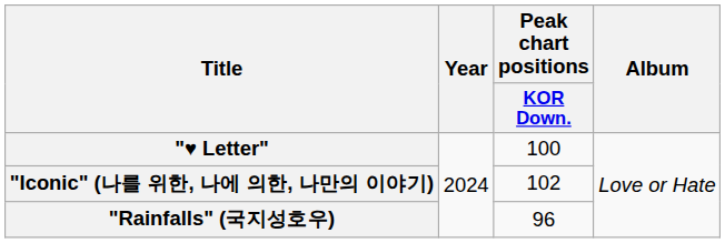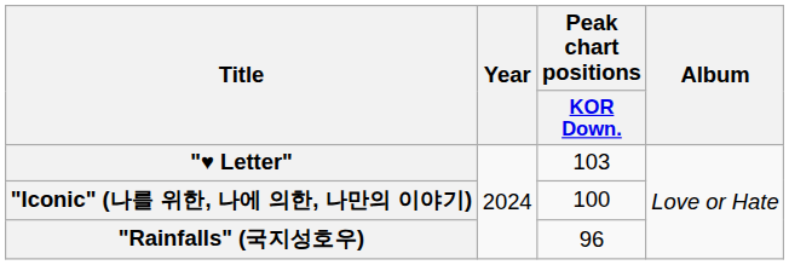 <table class="wikitable plainrowheaders" style="text-align:center">
 <tr>
 <th scope="col" rowspan="2">Title</th>
 <th scope="col" rowspan="2">Year</th>
 <th scope="col">Peak chart positions</th>
 <th scope="col" rowspan="2">Album</th>
 </tr>
 <tr>
 <th scope="col" style="font-size:90%; width:2.5em"><a href='#'>KOR Down.</a><br></th>
 </tr>
 <tr>
 <th scope="row">"♥ Letter"</th>
 <td rowspan="3">2024</td>
-<td>100</td>
+<td>103</td>
 <td rowspan="3"><em>Love or Hate</em></td>
 </tr>
 <tr>
 <th scope="row">"Iconic" (나를 위한, 나에 의한, 나만의 이야기)</th>
-<td>102</td>
+<td>100</td>
 </tr>
 <tr>
 <th scope="row">"Rainfalls" (국지성호우)</th>
 <td>96</td>
 </tr>
 </table>
